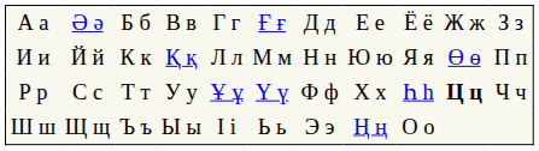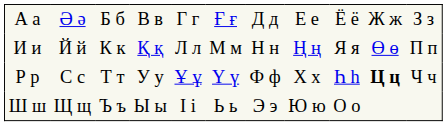 <table cellpadding=4 style="font-size:larger; text-align:center; border-color:black; border-width:1px; border-style:solid; border-collapse:collapse; background-color:#F8F8EF;" summary="Forty-two letters of the Kazakh alphabet, capital and lowercase">
 <tr>
 <td>А а</td>
 <td><a href='#'>Ә ә</a></td>
 <td>Б б</td>
 <td>В в</td>
 <td>Г г</td>
 <td><a href='#'>Ғ ғ</a></td>
 <td>Д д</td>
 <td>Е е</td>
 <td>Ё ё</td>
 <td>Ж ж</td>
 <td>З з</td>
 </tr>
 <tr>
 <td>И и</td>
 <td>Й й</td>
 <td>К к</td>
 <td><a href='#'>Қ қ</a></td>
 <td>Л л</td>
 <td>М м</td>
 <td>Н н</td>
-<td>Ю ю</td>
+<td><a href='#'>Ң ң</a></td>
 <td>Я я</td>
 <td><a href='#'>Ө ө</a></td>
 <td>П п</td>
 </tr>
 <tr>
 <td>Р р</td>
 <td>С с</td>
 <td>Т т</td>
 <td>У у</td>
 <td><a href='#'>Ұ ұ</a></td>
 <td><a href='#'>Ү ү</a></td>
 <td>Ф ф</td>
 <td>Х х</td>
 <td><a href='#'>Һ һ</a></td>
 <td><strong>Ц ц</strong></td>
 <td>Ч ч</td>
 </tr>
 <tr>
 <td>Ш ш</td>
 <td>Щ щ</td>
 <td>Ъ ъ</td>
 <td>Ы ы</td>
 <td>І і</td>
 <td>Ь ь</td>
 <td>Э э</td>
-<td><a href='#'>Ң ң</a></td>
+<td>Ю ю</td>
 <td>О о</td>
 </tr>
 </table>
